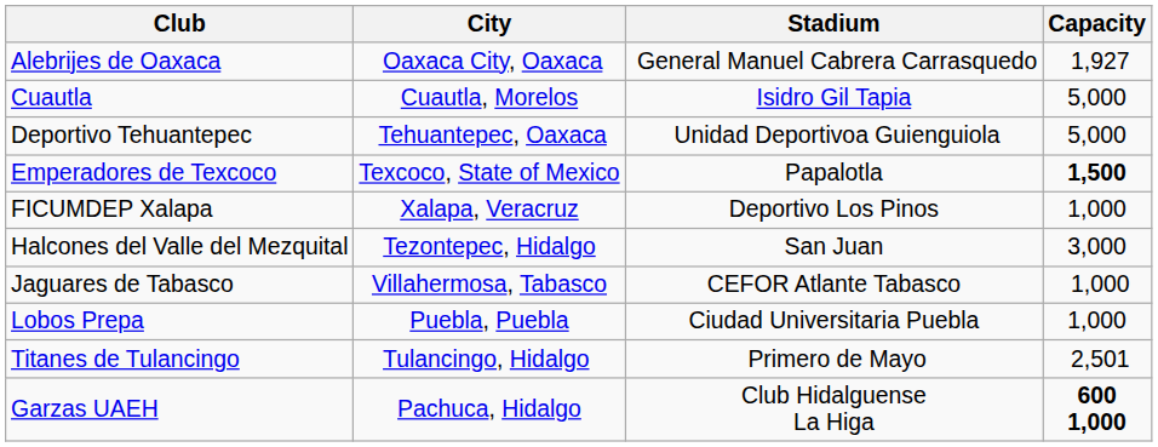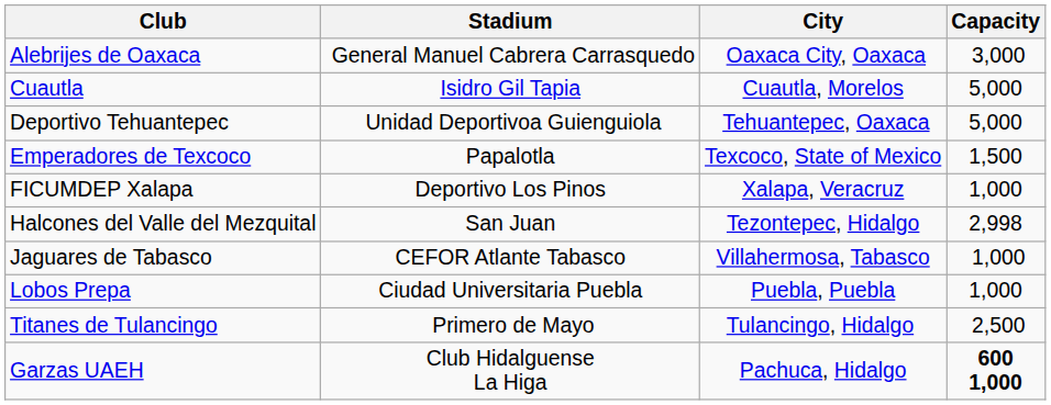 <table class="wikitable sortable" style="text-align: center;">
 <tr>
 <th>Club</th>
+<th>Stadium</th>
 <th>City</th>
-<th>Stadium</th>
 <th>Capacity</th>
 </tr>
 <tr>
 <td align="left"><a href='#'>Alebrijes de Oaxaca</a> </td>
+<td> General Manuel Cabrera Carrasquedo</td>
 <td> <a href='#'>Oaxaca City</a>, <a href='#'>Oaxaca</a></td>
-<td> General Manuel Cabrera Carrasquedo</td>
-<td> 1,927</td>
+<td> 3,000</td>
 </tr>
 <tr>
 <td align="left"><a href='#'>Cuautla</a></td>
+<td><a href='#'>Isidro Gil Tapia</a></td>
 <td><a href='#'>Cuautla</a>, <a href='#'>Morelos</a></td>
-<td><a href='#'>Isidro Gil Tapia</a></td>
 <td>5,000</td>
 </tr>
 <tr>
 <td align="left">Deportivo Tehuantepec</td>
+<td> Unidad Deportivoa Guienguiola</td>
 <td> <a href='#'>Tehuantepec</a>, <a href='#'>Oaxaca</a></td>
-<td> Unidad Deportivoa Guienguiola</td>
 <td>5,000</td>
 </tr>
 <tr>
 <td align="left"><a href='#'>Emperadores de Texcoco</a></td>
+<td>Papalotla</td>
 <td><a href='#'>Texcoco</a>, <a href='#'>State of Mexico</a></td>
-<td>Papalotla</td>
-<td><strong>1,500</strong></td>
+<td>1,500</td>
 </tr>
 <tr>
 <td align="left">FICUMDEP Xalapa</td>
+<td>Deportivo Los Pinos</td>
 <td><a href='#'>Xalapa</a>, <a href='#'>Veracruz</a></td>
-<td>Deportivo Los Pinos</td>
 <td>1,000</td>
 </tr>
 <tr>
 <td align="left">Halcones del Valle del Mezquital</td>
+<td>San Juan</td>
 <td><a href='#'>Tezontepec</a>, <a href='#'>Hidalgo</a></td>
-<td>San Juan</td>
-<td>3,000</td>
+<td>2,998</td>
 </tr>
 <tr>
 <td align="left">Jaguares de Tabasco </td>
+<td> CEFOR Atlante Tabasco </td>
 <td> <a href='#'>Villahermosa</a>, <a href='#'>Tabasco</a> </td>
-<td> CEFOR Atlante Tabasco </td>
 <td> 1,000</td>
 </tr>
 <tr>
 <td align="left"><a href='#'>Lobos Prepa</a></td>
+<td>Ciudad Universitaria Puebla</td>
 <td><a href='#'>Puebla</a>, <a href='#'>Puebla</a></td>
-<td>Ciudad Universitaria Puebla</td>
 <td>1,000</td>
 </tr>
 <tr>
 <td align="left"><a href='#'>Titanes de Tulancingo</a> </td>
+<td> Primero de Mayo</td>
 <td><a href='#'>Tulancingo</a>, <a href='#'>Hidalgo</a> </td>
-<td> Primero de Mayo</td>
-<td> 2,501</td>
+<td> 2,500</td>
 </tr>
 <tr>
 <td align="left"><a href='#'>Garzas UAEH</a></td>
+<td>Club Hidalguense<br>La Higa</td>
 <td><a href='#'>Pachuca</a>, <a href='#'>Hidalgo</a></td>
-<td>Club Hidalguense<br>La Higa</td>
 <td><strong>600<br>1,000</strong></td>
 </tr>
 </table>
